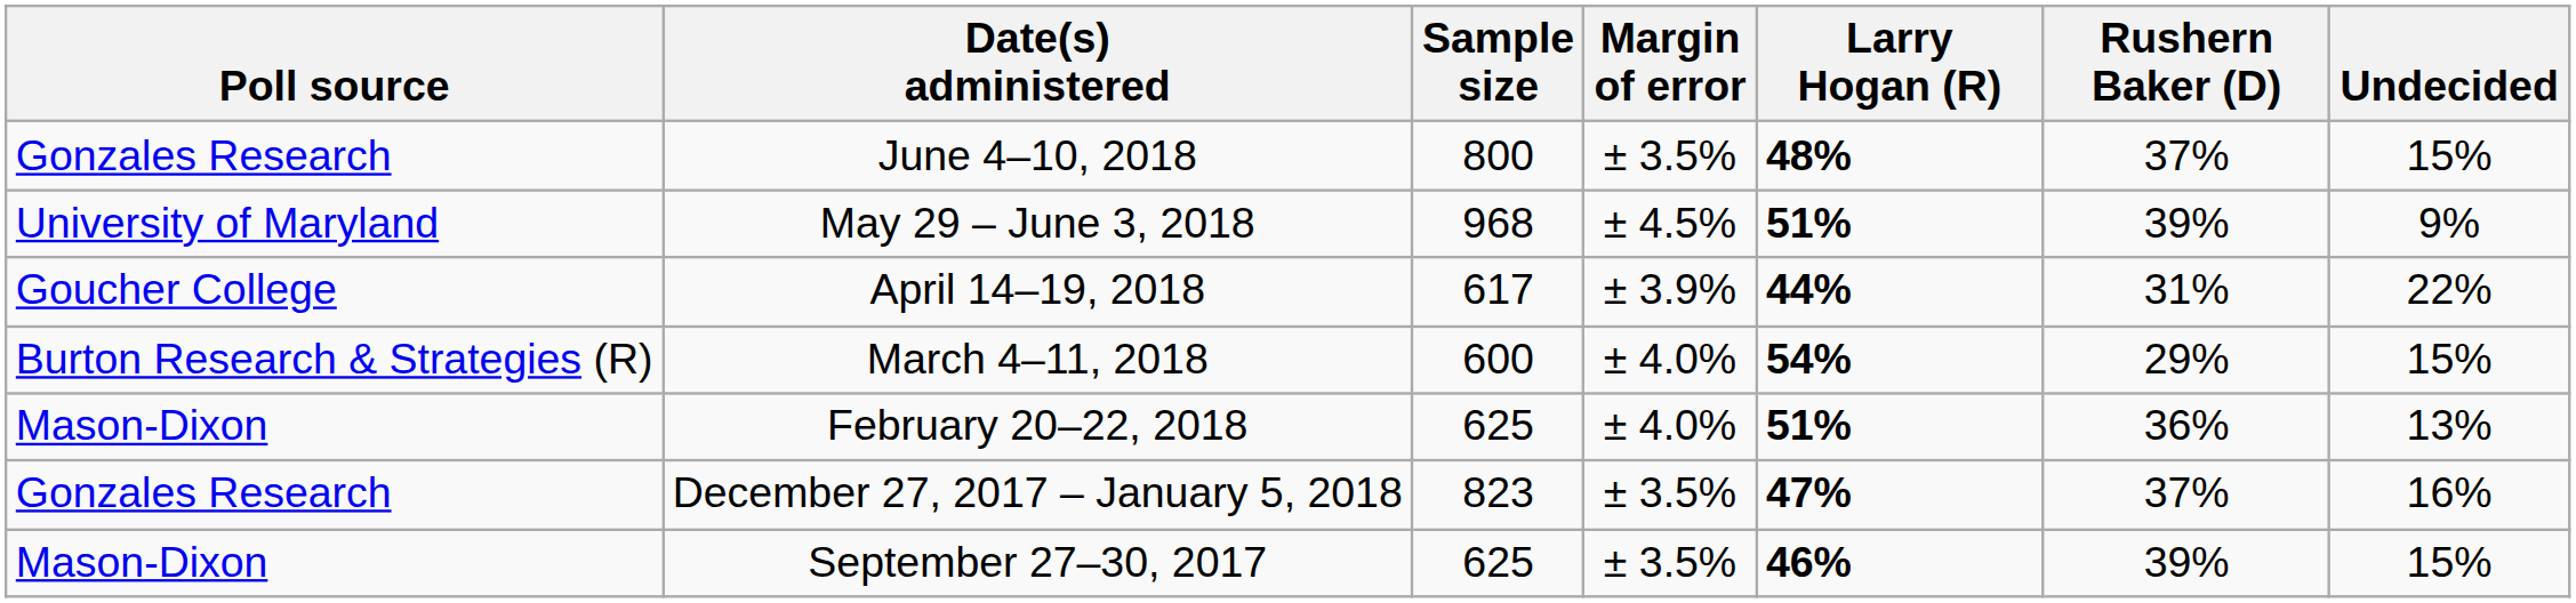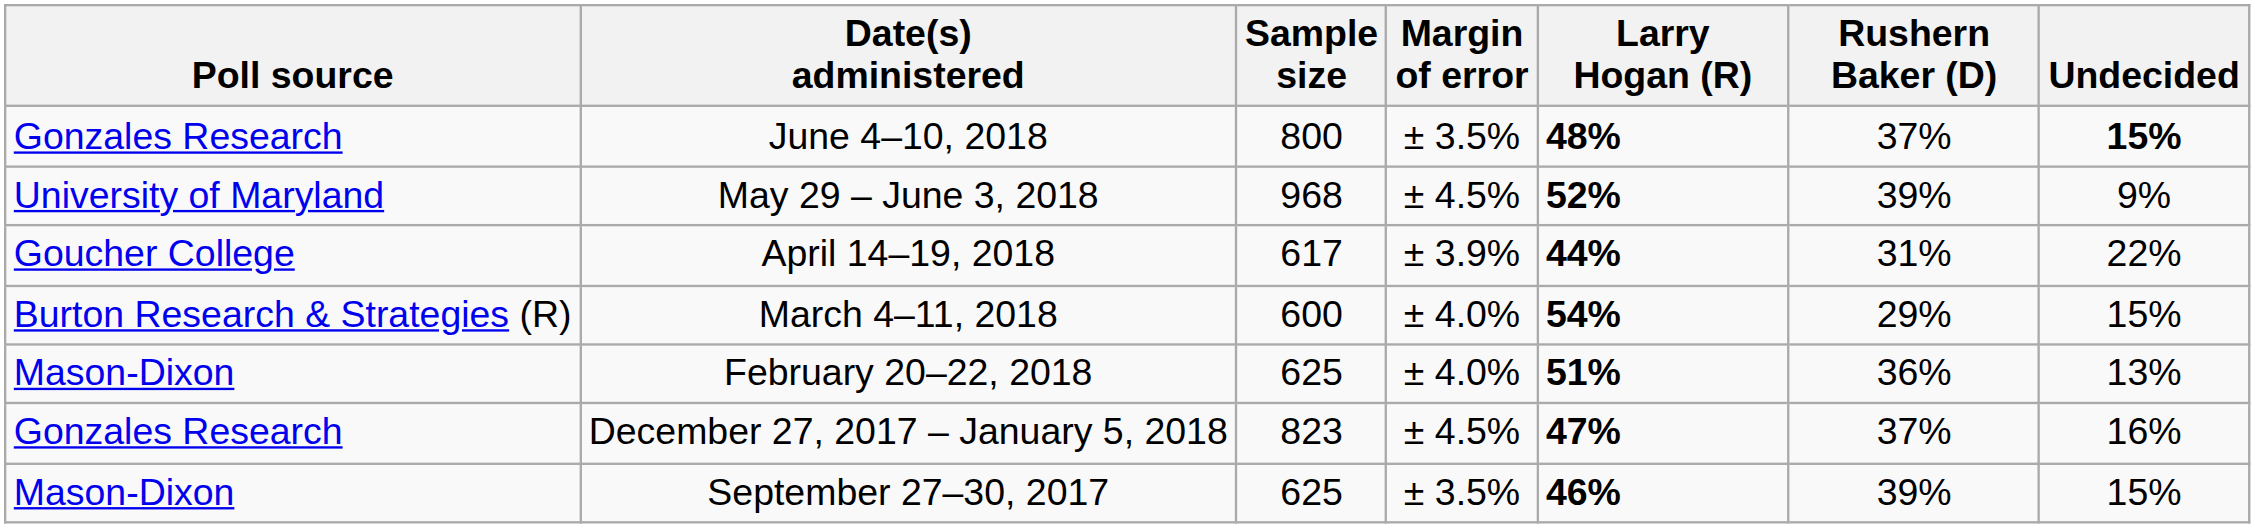 <table class="wikitable">
 <tr valign=bottom>
 <th>Poll source</th>
 <th>Date(s)<br>administered</th>
 <th>Sample<br>size</th>
 <th>Margin<br>of error</th>
 <th style="width:100px;">Larry<br>Hogan (R)</th>
 <th style="width:100px;">Rushern<br>Baker (D)</th>
 <th>Undecided</th>
 </tr>
 <tr>
 <td><a href='#'>Gonzales Research</a></td>
 <td align=center>June 4–10, 2018</td>
 <td align=center>800</td>
 <td align=center>± 3.5%</td>
 <td><strong>48%</strong></td>
 <td align=center>37%</td>
-<td align=center>15%</td>
+<td align=center><strong>15%</strong></td>
 </tr>
 <tr>
 <td><a href='#'>University of Maryland</a></td>
 <td align=center>May 29 – June 3, 2018</td>
 <td align=center>968</td>
 <td align=center>± 4.5%</td>
-<td><strong>51%</strong></td>
+<td><strong>52%</strong></td>
 <td align=center>39%</td>
 <td align=center>9%</td>
 </tr>
 <tr>
 <td><a href='#'>Goucher College</a></td>
 <td align=center>April 14–19, 2018</td>
 <td align=center>617</td>
 <td align=center>± 3.9%</td>
 <td><strong>44%</strong></td>
 <td align=center>31%</td>
 <td align=center>22%</td>
 </tr>
 <tr>
 <td><a href='#'>Burton Research & Strategies</a> (R)</td>
 <td align=center>March 4–11, 2018</td>
 <td align=center>600</td>
 <td align=center>± 4.0%</td>
 <td><strong>54%</strong></td>
 <td align=center>29%</td>
 <td align=center>15%</td>
 </tr>
 <tr>
 <td><a href='#'>Mason-Dixon</a></td>
 <td align=center>February 20–22, 2018</td>
 <td align=center>625</td>
 <td align=center>± 4.0%</td>
 <td><strong>51%</strong></td>
 <td align=center>36%</td>
 <td align=center>13%</td>
 </tr>
 <tr>
 <td><a href='#'>Gonzales Research</a></td>
 <td align=center>December 27, 2017 – January 5, 2018</td>
 <td align=center>823</td>
-<td align=center>± 3.5%</td>
+<td align=center>± 4.5%</td>
 <td><strong>47%</strong></td>
 <td align=center>37%</td>
 <td align=center>16%</td>
 </tr>
 <tr>
 <td><a href='#'>Mason-Dixon</a></td>
 <td align=center>September 27–30, 2017</td>
 <td align=center>625</td>
 <td align=center>± 3.5%</td>
 <td><strong>46%</strong></td>
 <td align=center>39%</td>
 <td align=center>15%</td>
 </tr>
 </table>
